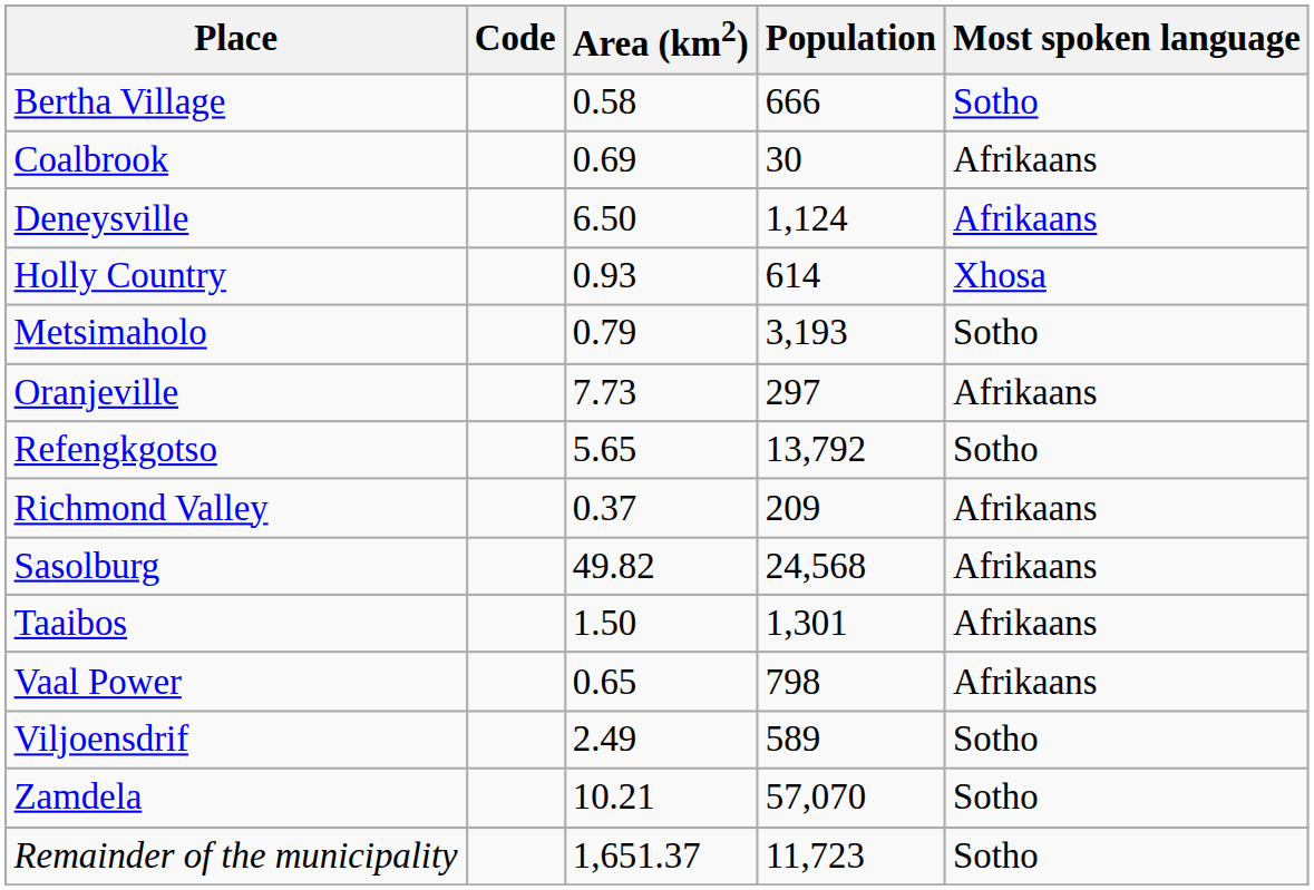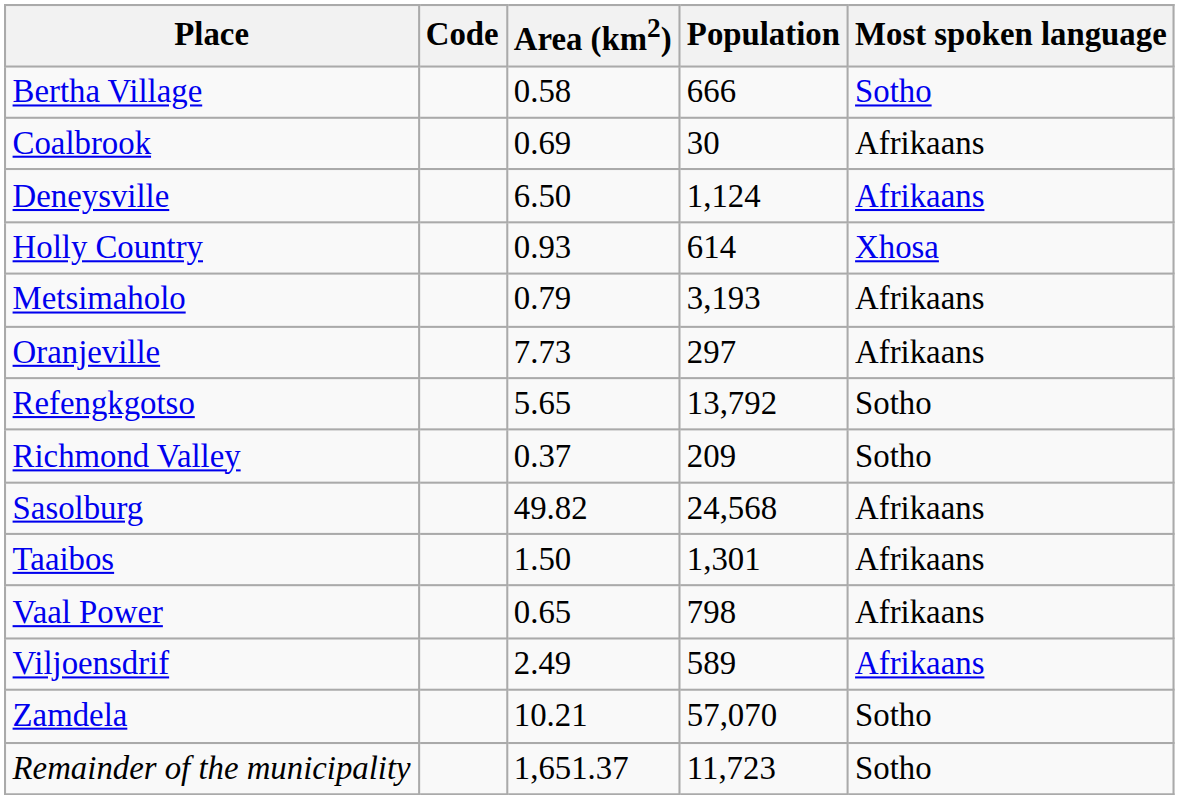 <table class="wikitable sortable">
 <tr>
 <th>Place</th>
 <th>Code</th>
 <th>Area (km<sup>2</sup>)</th>
 <th>Population</th>
 <th>Most spoken language</th>
 </tr>
 <tr>
 <td><a href='#'>Bertha Village</a></td>
 <td></td>
 <td>0.58</td>
 <td>666</td>
 <td><a href='#'>Sotho</a></td>
 </tr>
 <tr>
 <td><a href='#'>Coalbrook</a></td>
 <td></td>
 <td>0.69</td>
 <td>30</td>
 <td>Afrikaans</td>
 </tr>
 <tr>
 <td><a href='#'>Deneysville</a></td>
 <td></td>
 <td>6.50</td>
 <td>1,124</td>
 <td><a href='#'>Afrikaans</a></td>
 </tr>
 <tr>
 <td><a href='#'>Holly Country</a></td>
 <td></td>
 <td>0.93</td>
 <td>614</td>
 <td><a href='#'>Xhosa</a></td>
 </tr>
 <tr>
 <td><a href='#'>Metsimaholo</a></td>
 <td></td>
 <td>0.79</td>
 <td>3,193</td>
-<td>Sotho</td>
+<td>Afrikaans</td>
 </tr>
 <tr>
 <td><a href='#'>Oranjeville</a></td>
 <td></td>
 <td>7.73</td>
 <td>297</td>
 <td>Afrikaans</td>
 </tr>
 <tr>
 <td><a href='#'>Refengkgotso</a></td>
 <td></td>
 <td>5.65</td>
 <td>13,792</td>
 <td>Sotho</td>
 </tr>
 <tr>
 <td><a href='#'>Richmond Valley</a></td>
 <td></td>
 <td>0.37</td>
 <td>209</td>
-<td>Afrikaans</td>
+<td>Sotho</td>
 </tr>
 <tr>
 <td><a href='#'>Sasolburg</a></td>
 <td></td>
 <td>49.82</td>
 <td>24,568</td>
 <td>Afrikaans</td>
 </tr>
 <tr>
 <td><a href='#'>Taaibos</a></td>
 <td></td>
 <td>1.50</td>
 <td>1,301</td>
 <td>Afrikaans</td>
 </tr>
 <tr>
 <td><a href='#'>Vaal Power</a></td>
 <td></td>
 <td>0.65</td>
 <td>798</td>
 <td>Afrikaans</td>
 </tr>
 <tr>
 <td><a href='#'>Viljoensdrif</a></td>
 <td></td>
 <td>2.49</td>
 <td>589</td>
-<td>Sotho</td>
+<td><a href='#'>Afrikaans</a></td>
 </tr>
 <tr>
 <td><a href='#'>Zamdela</a></td>
 <td></td>
 <td>10.21</td>
 <td>57,070</td>
 <td>Sotho</td>
 </tr>
 <tr>
 <td><em>Remainder of the municipality</em></td>
 <td></td>
 <td>1,651.37</td>
 <td>11,723</td>
 <td>Sotho</td>
 </tr>
 </table>
